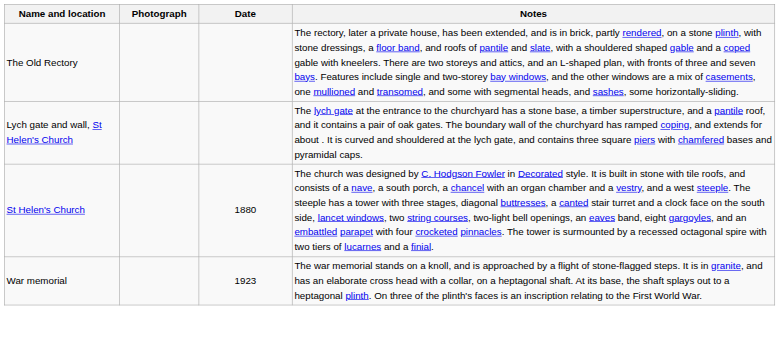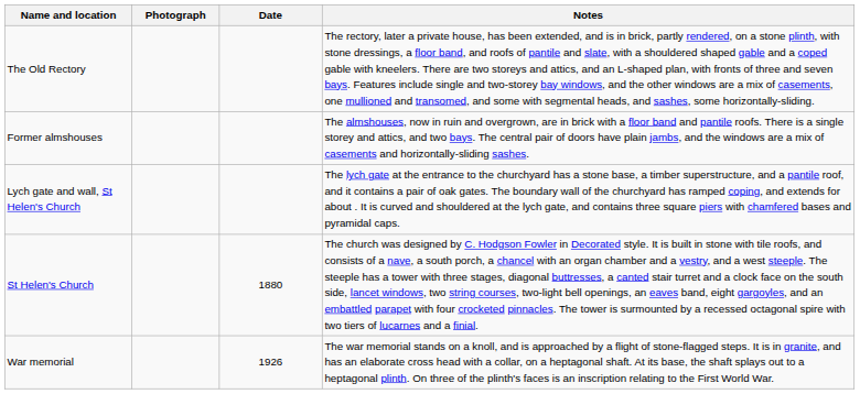 <table class="wikitable sortable plainrowheaders" style="width:100%; border:0px; text-align:left; line-height:150%">
 <tr>
 <th scope="col"  style="width:150px">Name and location</th>
 <th scope="col"  style="width:100px" class="unsortable">Photograph</th>
 <th scope="col"  style="width:120px">Date</th>
 <th scope="col"  style="width:650px" class="unsortable">Notes</th>
 </tr>
 <tr>
 <td>The Old Rectory<br><small></small></td>
 <td></td>
 <td align="center"></td>
 <td>The rectory, later a private house, has been extended, and is in brick, partly <a href='#'>rendered</a>, on a stone <a href='#'>plinth</a>, with stone dressings, a <a href='#'>floor band</a>, and roofs of <a href='#'>pantile</a> and <a href='#'>slate</a>, with a shouldered shaped <a href='#'>gable</a> and a <a href='#'>coped</a> gable with kneelers.  There are two storeys and attics, and an L-shaped plan, with fronts of three and seven <a href='#'>bays</a>.  Features include single and two-storey <a href='#'>bay windows</a>, and the other windows are a mix of <a href='#'>casements</a>, one <a href='#'>mullioned</a> and <a href='#'>transomed</a>, and some with segmental heads, and <a href='#'>sashes</a>, some horizontally-sliding.</td>
+</tr>
+<tr>
+<td>Former almshouses<br><small></small></td>
+<td></td>
+<td align="center"></td>
+<td>The <a href='#'>almshouses</a>, now in ruin and overgrown, are in brick with a <a href='#'>floor band</a> and <a href='#'>pantile</a> roofs.  There is a single storey and attics, and two <a href='#'>bays</a>.  The central pair of doors have plain <a href='#'>jambs</a>, and the windows are a mix of <a href='#'>casements</a> and horizontally-sliding <a href='#'>sashes</a>.</td>
 </tr>
 <tr>
 <td>Lych gate and wall, <a href='#'>St Helen's Church</a><br><small></small></td>
 <td></td>
 <td align="center"></td>
 <td>The <a href='#'>lych gate</a> at the entrance to the churchyard has a stone base, a timber superstructure, and a <a href='#'>pantile</a> roof, and it contains a pair of oak gates.  The boundary wall of the churchyard has ramped <a href='#'>coping</a>, and extends for about .  It is curved and shouldered at the lych gate, and contains three square <a href='#'>piers</a> with <a href='#'>chamfered</a> bases and pyramidal caps.</td>
 </tr>
 <tr>
 <td><a href='#'>St Helen's Church</a><br><small></small></td>
 <td></td>
 <td align="center">1880</td>
 <td>The church was designed by <a href='#'>C. Hodgson Fowler</a> in <a href='#'>Decorated</a> style.  It is built in stone with tile roofs, and consists of a <a href='#'>nave</a>, a south porch, a <a href='#'>chancel</a> with an organ chamber and a <a href='#'>vestry</a>, and a west <a href='#'>steeple</a>.  The steeple has a tower with three stages, diagonal <a href='#'>buttresses</a>, a <a href='#'>canted</a> stair turret and a clock face on the south side, <a href='#'>lancet windows</a>, two <a href='#'>string courses</a>, two-light bell openings, an <a href='#'>eaves</a> band, eight <a href='#'>gargoyles</a>, and an <a href='#'>embattled</a> <a href='#'>parapet</a> with four <a href='#'>crocketed</a> <a href='#'>pinnacles</a>.  The tower is surmounted by a recessed octagonal spire with two tiers of <a href='#'>lucarnes</a> and a <a href='#'>finial</a>.</td>
 </tr>
 <tr>
 <td>War memorial<br><small></small></td>
 <td></td>
-<td align="center">1923</td>
+<td align="center">1926</td>
 <td>The war memorial stands on a knoll, and is approached by a flight of stone-flagged steps. It is in <a href='#'>granite</a>, and has an elaborate cross head with a collar, on a heptagonal shaft.  At its base, the shaft splays out to a heptagonal <a href='#'>plinth</a>.  On three of the plinth's faces is an inscription relating to the First World War.</td>
 </tr>
 <tr>
 </tr>
 </table>
